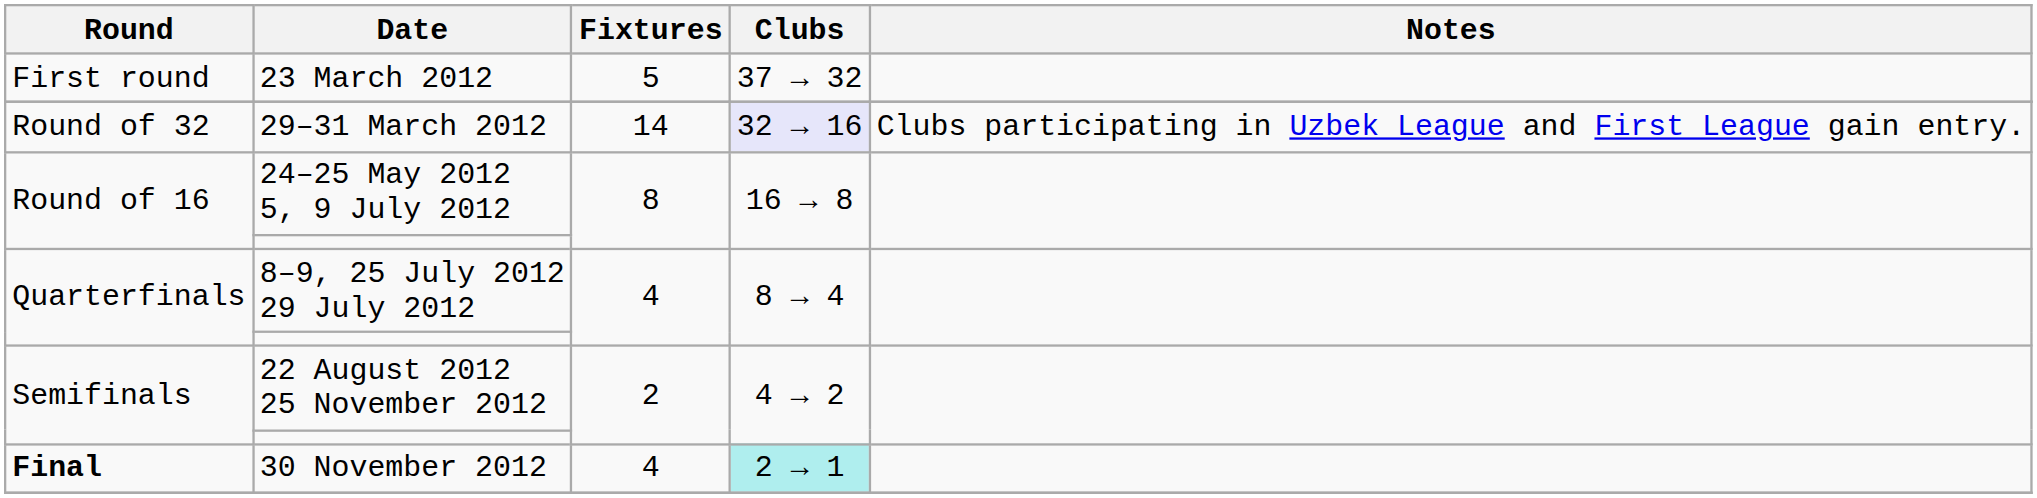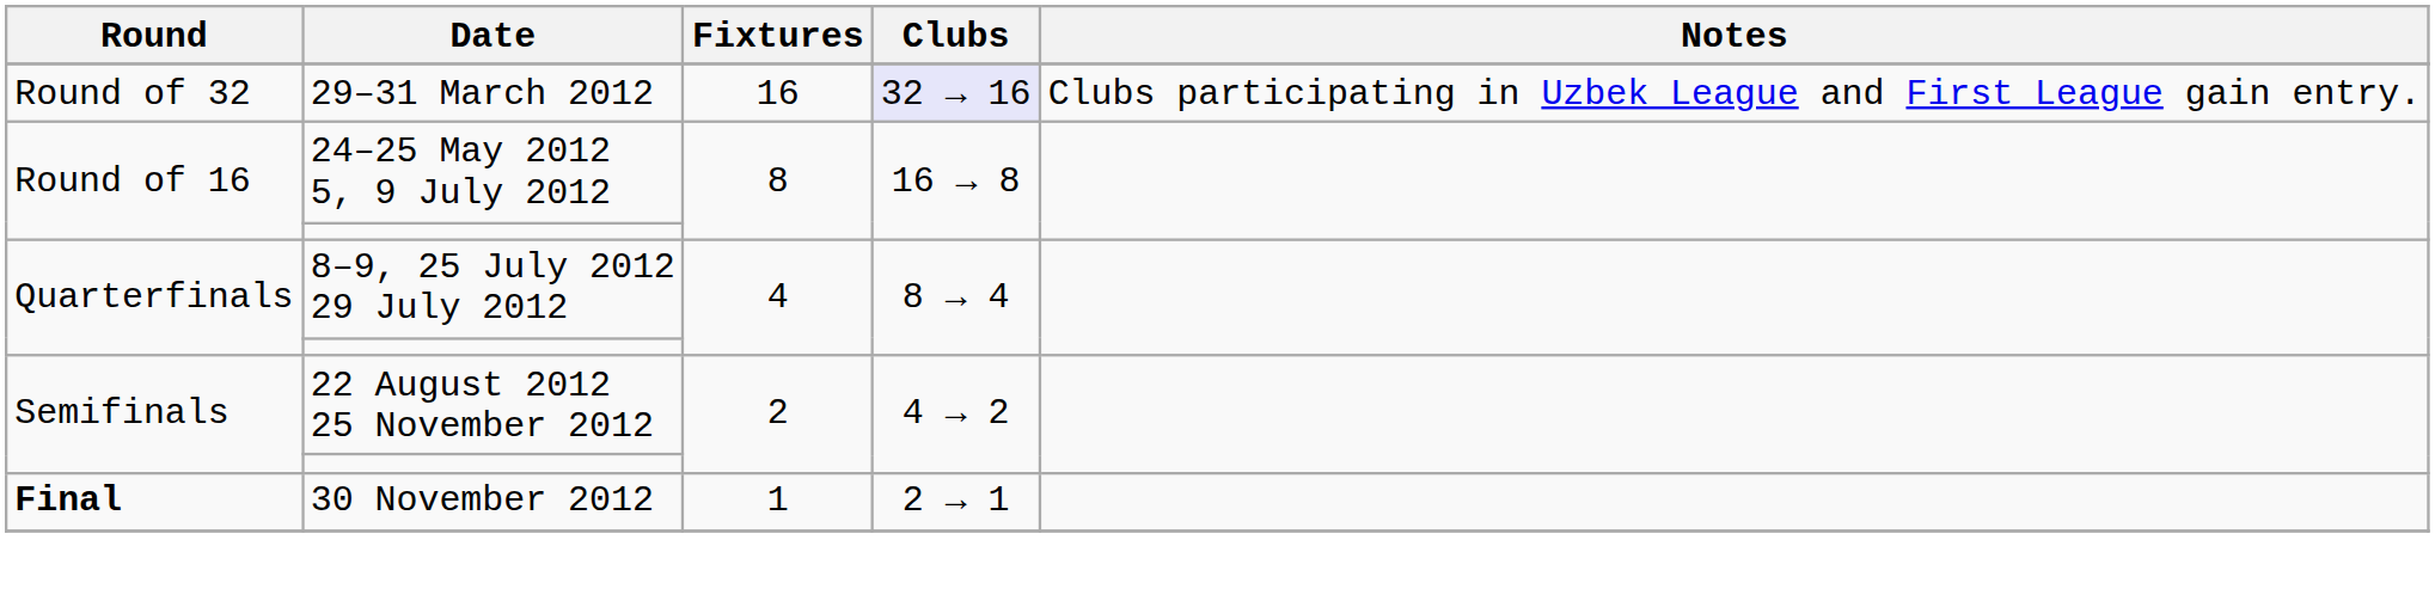 <table class="wikitable">
 <tr>
 <th>Round</th>
 <th>Date</th>
 <th>Fixtures</th>
 <th>Clubs</th>
 <th>Notes</th>
 </tr>
 <tr>
-<td>First round</td>
-<td>23 March 2012</td>
-<td align="center">5</td>
-<td align="center">37 → 32</td>
-<td align="center"></td>
-</tr>
-<tr>
 </tr>
 <tr>
 <td>Round of 32</td>
 <td>29–31 March 2012</td>
-<td align="center">14</td>
+<td align="center">16</td>
 <td align="center" style="background: lavender;">32 → 16</td>
 <td align="center">Clubs participating in <a href='#'>Uzbek League</a> and <a href='#'>First League</a> gain entry.</td>
 </tr>
 <tr>
 <td rowspan="2">Round of 16</td>
 <td>24–25 May 2012<br>5, 9 July 2012</td>
 <td rowspan="2" align="center">8</td>
 <td rowspan="2" align="center">16 → 8</td>
 <td rowspan="2" align="center"></td>
 </tr>
 <tr>
 <td></td>
 </tr>
 <tr>
 <td rowspan="2">Quarterfinals</td>
 <td>8–9, 25 July 2012<br>29 July 2012</td>
 <td rowspan="2" align="center">4</td>
 <td rowspan="2" align="center">8 → 4</td>
 <td rowspan="2" align="center"></td>
 </tr>
 <tr>
 <td></td>
 </tr>
 <tr>
 <td rowspan="2">Semifinals</td>
 <td>22 August 2012<br>25 November 2012</td>
 <td rowspan="2" align="center">2</td>
 <td rowspan="2" align="center">4 → 2</td>
 <td rowspan="2" align="center"></td>
 </tr>
 <tr>
 <td></td>
 </tr>
 <tr>
 <td><strong>Final</strong></td>
 <td>30 November 2012</td>
-<td align="center">4</td>
-<td align="center" style="background: paleturquoise;">2 → 1</td>
+<td align="center">1</td>
+<td align="center">2 → 1</td>
 <td align="center"></td>
 </tr>
 <tr>
 </tr>
 </table>
